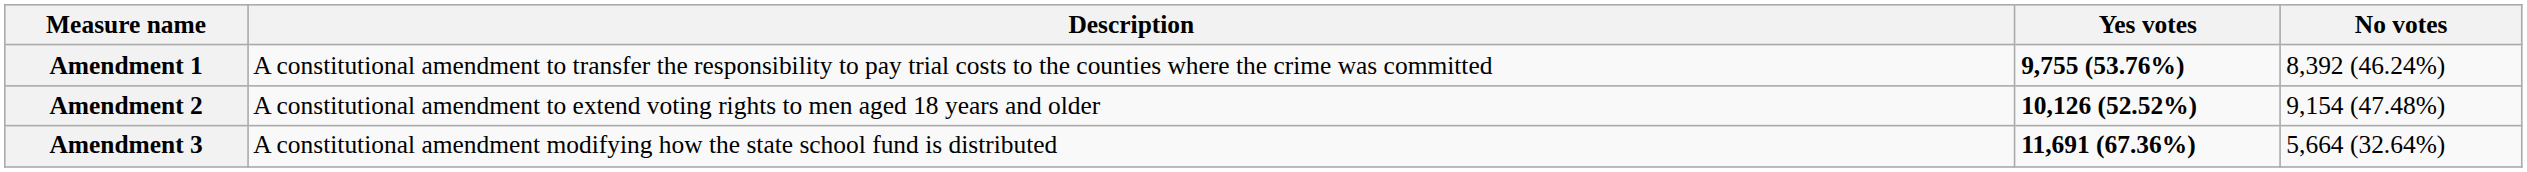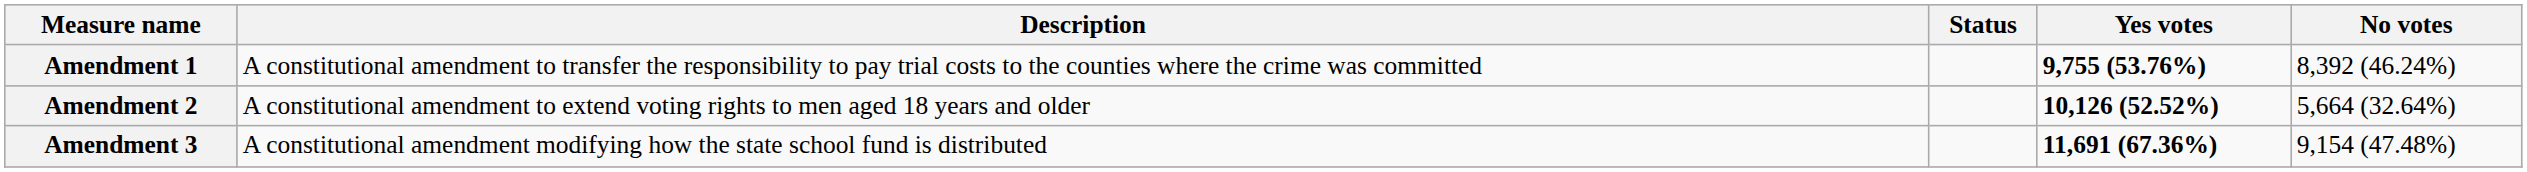 <table class="wikitable sortable plainrowheaders" style="width:100%">
 <tr>
 <th scope="col">Measure name</th>
 <th class="unsortable" scope="col">Description</th>
+<th scope="col">Status</th>
 <th scope="col">Yes votes</th>
 <th scope="col">No votes</th>
 </tr>
 <tr>
 <th scope="row">Amendment 1</th>
 <td>A constitutional amendment to transfer the responsibility to pay trial costs to the counties where the crime was committed</td>
+<td></td>
 <td><strong>9,755 (53.76%)</strong></td>
 <td>8,392 (46.24%)</td>
 </tr>
 <tr>
 <th scope="row">Amendment 2</th>
 <td>A constitutional amendment to extend voting rights to men aged 18 years and older</td>
+<td></td>
 <td><strong>10,126 (52.52%)</strong></td>
-<td>9,154 (47.48%)</td>
+<td>5,664 (32.64%)</td>
 </tr>
 <tr>
 <th scope="row">Amendment 3</th>
 <td>A constitutional amendment modifying how the state school fund is distributed</td>
+<td></td>
 <td><strong>11,691 (67.36%)</strong></td>
-<td>5,664 (32.64%)</td>
+<td>9,154 (47.48%)</td>
 </tr>
 </table>
